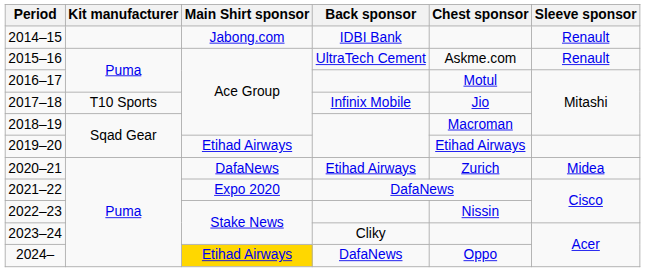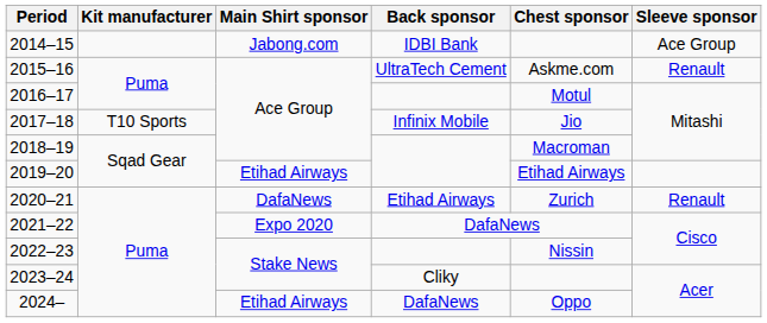 <table class="wikitable" style="text-align:center;margin-left:1em;float:center">
 <tr>
 <th>Period</th>
 <th>Kit manufacturer</th>
 <th>Main Shirt sponsor</th>
 <th>Back sponsor</th>
 <th>Chest sponsor</th>
 <th>Sleeve sponsor</th>
 </tr>
 <tr>
 <td>2014–15</td>
 <td></td>
 <td><a href='#'>Jabong.com</a></td>
 <td><a href='#'>IDBI Bank</a></td>
 <td></td>
-<td><a href='#'>Renault</a></td>
+<td>Ace Group</td>
 </tr>
 <tr>
 <td>2015–16</td>
 <td rowspan="2"><a href='#'>Puma</a></td>
 <td rowspan="4">Ace Group</td>
 <td><a href='#'>UltraTech Cement</a></td>
 <td>Askme.com</td>
 <td><a href='#'>Renault</a></td>
 </tr>
 <tr>
 <td>2016–17</td>
 <td></td>
 <td><a href='#'>Motul</a></td>
 <td rowspan="3">Mitashi</td>
 </tr>
 <tr>
 <td>2017–18</td>
 <td>T10 Sports</td>
 <td><a href='#'>Infinix Mobile</a></td>
 <td><a href='#'>Jio</a></td>
 </tr>
 <tr>
 <td>2018–19</td>
 <td rowspan="2">Sqad Gear</td>
 <td rowspan="2"></td>
 <td><a href='#'>Macroman</a></td>
 </tr>
 <tr>
 <td>2019–20</td>
 <td><a href='#'>Etihad Airways</a></td>
 <td><a href='#'>Etihad Airways</a></td>
 <td></td>
 </tr>
 <tr>
 <td>2020–21</td>
 <td rowspan="5"><a href='#'>Puma</a></td>
 <td><a href='#'>DafaNews</a></td>
 <td><a href='#'>Etihad Airways</a></td>
 <td><a href='#'>Zurich</a></td>
-<td><a href='#'>Midea</a></td>
+<td><a href='#'>Renault</a></td>
 </tr>
 <tr>
 <td>2021–22</td>
 <td><a href='#'>Expo 2020</a></td>
 <td colspan="2"><a href='#'>DafaNews</a></td>
 <td rowspan="2"><a href='#'>Cisco</a></td>
 </tr>
 <tr>
 <td>2022–23</td>
 <td rowspan="2"><a href='#'>Stake News</a></td>
 <td></td>
 <td><a href='#'>Nissin</a></td>
 </tr>
 <tr>
 <td>2023–24</td>
 <td>Cliky</td>
 <td></td>
 <td rowspan="2"><a href='#'>Acer</a></td>
 </tr>
 <tr>
 <td>2024–</td>
-<td style="background: gold;"><a href='#'>Etihad Airways</a></td>
+<td><a href='#'>Etihad Airways</a></td>
 <td><a href='#'>DafaNews</a></td>
 <td><a href='#'>Oppo</a></td>
 </tr>
 </table>
